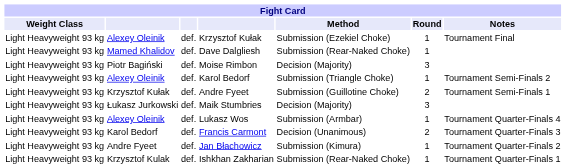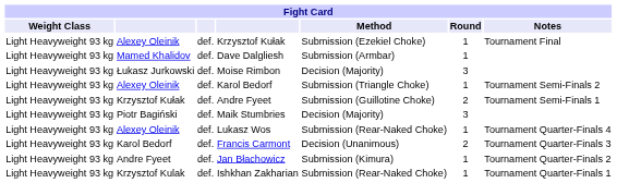 <table class="toccolours" style="font-size: 80%;">
 <tr>
 <th colspan="8" style="background-color: #ccf; color: #000080; text-align: center;"><strong>Fight Card</strong></th>
 </tr>
 <tr>
 <th colspan="1" style="background-color: #E6E8FA; color: #000000; text-align: center;">Weight Class</th>
 <th colspan="1" style="background-color: #E6E8FA; color: #000000; text-align: center;"></th>
 <th colspan="1" style="background-color: #E6E8FA; color: #000000; text-align: center;"></th>
 <th colspan="1" style="background-color: #E6E8FA; color: #000000; text-align: center;"></th>
 <th colspan="1" style="background-color: #E6E8FA; color: #000000; text-align: center;">Method</th>
 <th colspan="1" style="background-color: #E6E8FA; color: #000000; text-align: center;">Round</th>
 <th colspan="1" style="background-color: #E6E8FA; color: #000000; text-align: center;">Notes</th>
 </tr>
 <tr>
 <td>Light Heavyweight 93 kg</td>
 <td> <a href='#'>Alexey Oleinik</a></td>
 <td align=center>def.</td>
 <td> Krzysztof Kułak</td>
 <td>Submission (Ezekiel Choke)</td>
 <td align=center>1</td>
 <td>Tournament Final</td>
 </tr>
 <tr>
 <td>Light Heavyweight 93 kg</td>
 <td>  <a href='#'>Mamed Khalidov</a></td>
 <td align=center>def.</td>
 <td>  Dave Dalgliesh</td>
-<td>Submission (Rear-Naked Choke)</td>
+<td>Submission (Armbar)</td>
 <td align=center>1</td>
 <td></td>
 </tr>
 <tr>
 <td>Light Heavyweight 93 kg</td>
-<td>  Piotr Bagiński</td>
+<td>  Łukasz Jurkowski</td>
 <td align=center>def.</td>
 <td>  Moise Rimbon</td>
 <td>Decision (Majority)</td>
 <td align=center>3</td>
 <td></td>
 </tr>
 <tr>
 <td>Light Heavyweight 93 kg</td>
 <td> <a href='#'>Alexey Oleinik</a></td>
 <td align=center>def.</td>
 <td> Karol Bedorf</td>
 <td>Submission (Triangle Choke)</td>
 <td align=center>1</td>
 <td>Tournament Semi-Finals 2</td>
 </tr>
 <tr>
 <td>Light Heavyweight 93 kg</td>
 <td>  Krzysztof Kułak</td>
 <td align=center>def.</td>
 <td>  Andre Fyeet</td>
 <td>Submission (Guillotine Choke)</td>
 <td align=center>2</td>
 <td>Tournament Semi-Finals 1</td>
 </tr>
 <tr>
 <td>Light Heavyweight 93 kg</td>
-<td>  Łukasz Jurkowski</td>
+<td>  Piotr Bagiński</td>
 <td align=center>def.</td>
 <td>  Maik Stumbries</td>
 <td>Decision (Majority)</td>
 <td align=center>3</td>
 <td></td>
 </tr>
 <tr>
 <td>Light Heavyweight 93 kg</td>
 <td> <a href='#'>Alexey Oleinik</a></td>
 <td align=center>def.</td>
 <td> Lukasz Wos</td>
-<td>Submission (Armbar)</td>
+<td>Submission (Rear-Naked Choke)</td>
 <td align=center>1</td>
 <td>Tournament Quarter-Finals 4</td>
 </tr>
 <tr>
 <td>Light Heavyweight 93 kg</td>
 <td> Karol Bedorf</td>
 <td align=center>def.</td>
 <td> <a href='#'>Francis Carmont</a></td>
 <td>Decision (Unanimous)</td>
 <td align=center>2</td>
 <td>Tournament Quarter-Finals 3</td>
 </tr>
 <tr>
 <td>Light Heavyweight 93 kg</td>
 <td>  Andre Fyeet</td>
 <td align=center>def.</td>
 <td> <a href='#'>Jan Błachowicz</a></td>
 <td>Submission (Kimura)</td>
 <td align=center>1</td>
 <td>Tournament Quarter-Finals 2</td>
 </tr>
 <tr>
 <td>Light Heavyweight 93 kg</td>
 <td>  Krzysztof Kulak</td>
 <td align=center>def.</td>
 <td> Ishkhan Zakharian</td>
 <td>Submission (Rear-Naked Choke)</td>
 <td align=center>1</td>
 <td>Tournament Quarter-Finals 1</td>
 </tr>
 <tr>
 </tr>
 </table>
